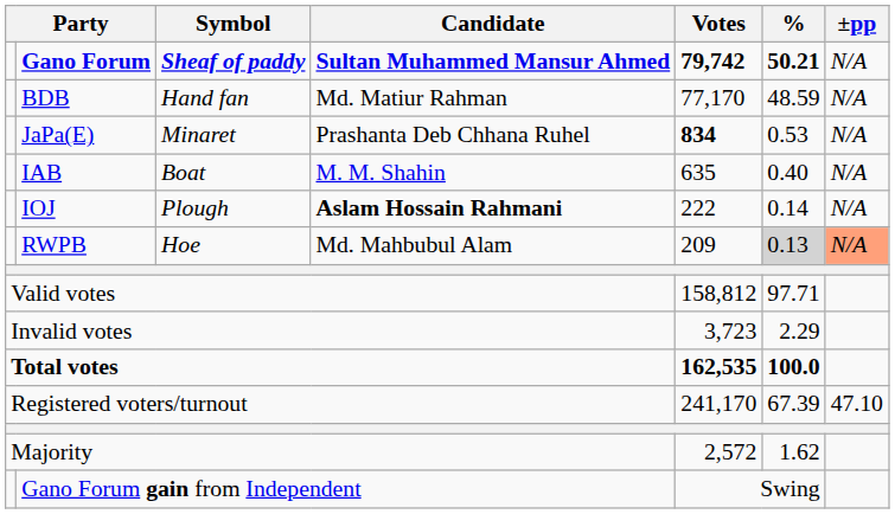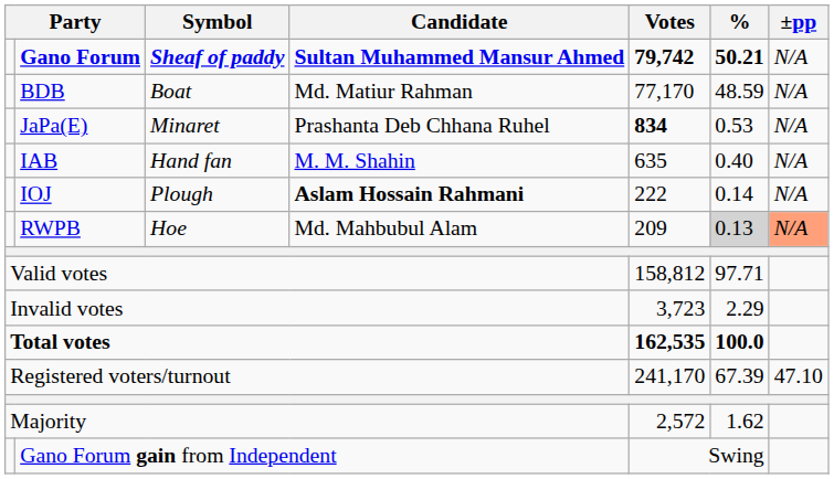 <table class="wikitable defaultleft col5right col6right col7right">
 <tr>
 <th colspan="2">Party</th>
 <th>Symbol</th>
 <th>Candidate</th>
 <th>Votes</th>
 <th>%</th>
 <th>±<a href='#'>pp</a></th>
 </tr>
 <tr>
 <td></td>
 <td><strong><a href='#'>Gano Forum</a></strong></td>
 <td><em><a href='#'><strong>Sheaf of paddy</strong></a></em></td>
 <td><strong><a href='#'>Sultan Muhammed Mansur Ahmed</a></strong></td>
 <td><strong>79,742</strong></td>
 <td><strong>50.21</strong></td>
 <td><em>N/A</em></td>
 </tr>
 <tr>
 <td></td>
 <td><a href='#'>BDB</a></td>
-<td><em>Hand fan</em></td>
+<td><em>Boat</em></td>
 <td>Md. Matiur Rahman</td>
 <td>77,170</td>
 <td>48.59</td>
 <td><em>N/A</em></td>
 </tr>
 <tr>
 <td></td>
 <td><a href='#'>JaPa(E)</a></td>
 <td><em>Minaret</em></td>
 <td>Prashanta Deb Chhana Ruhel</td>
 <td><strong>834</strong></td>
 <td>0.53</td>
 <td><em>N/A</em></td>
 </tr>
 <tr>
 <td></td>
 <td><a href='#'>IAB</a></td>
-<td><em>Boat</em></td>
+<td><em>Hand fan</em></td>
 <td><a href='#'>M. M. Shahin</a></td>
 <td>635</td>
 <td>0.40</td>
 <td><em>N/A</em></td>
 </tr>
 <tr>
 <td></td>
 <td><a href='#'>IOJ</a></td>
 <td><em>Plough</em></td>
 <td><strong>Aslam Hossain Rahmani</strong></td>
 <td>222</td>
 <td>0.14</td>
 <td><em>N/A</em></td>
 </tr>
 <tr>
 <td></td>
 <td><a href='#'>RWPB</a></td>
 <td><em>Hoe</em></td>
 <td>Md. Mahbubul Alam</td>
 <td>209</td>
 <td style="background: lightgrey;">0.13</td>
 <td style="background: lightsalmon;"><em>N/A</em></td>
 </tr>
 <tr>
 <th colspan="7"></th>
 </tr>
 <tr>
 <td colspan="4">Valid votes</td>
 <td style= "text-align:right">158,812</td>
 <td style= "text-align:right">97.71</td>
 <td style= "text-align:right"></td>
 </tr>
 <tr>
 <td colspan="4">Invalid votes</td>
 <td style= "text-align:right">3,723</td>
 <td style= "text-align:right">2.29</td>
 <td style= "text-align:right"></td>
 </tr>
 <tr>
 <td colspan="4"><strong>Total votes</strong></td>
 <td style= "text-align:right"><strong>162,535</strong></td>
 <td style= "text-align:right"><strong>100.0</strong></td>
 <td style= "text-align:right"></td>
 </tr>
 <tr>
 <td colspan="4">Registered voters/turnout</td>
 <td style= "text-align:right">241,170</td>
 <td style= "text-align:right">67.39</td>
 <td style= "text-align:right">47.10</td>
 </tr>
 <tr>
 <th colspan="7"></th>
 </tr>
 <tr>
 <td colspan="4">Majority</td>
 <td style= "text-align:right">2,572</td>
 <td style= "text-align:right">1.62</td>
 <td style= "text-align:right"></td>
 </tr>
 <tr>
 <td></td>
 <td colspan="3"><a href='#'>Gano Forum</a> <strong>gain</strong> from <a href='#'>Independent</a></td>
 <td style= "text-align:right" colspan="2">Swing</td>
 <td style= "text-align:right"></td>
 </tr>
 </table>
